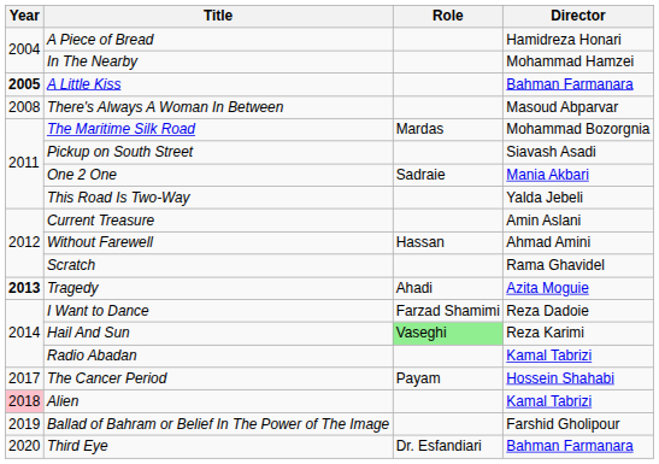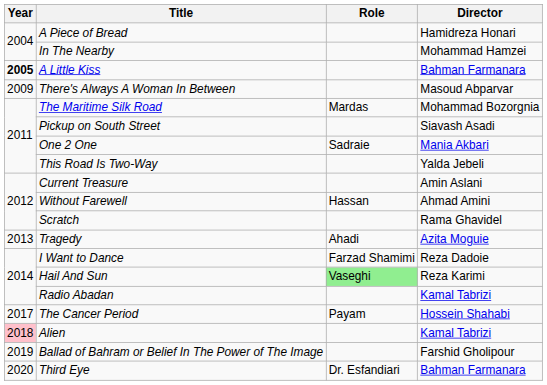 <table class="wikitable sortable">
 <tr>
 <th>Year</th>
 <th>Title</th>
 <th>Role</th>
 <th>Director</th>
 </tr>
 <tr>
 <td rowspan="2">2004</td>
 <td><em>A Piece of Bread</em></td>
 <td></td>
 <td>Hamidreza Honari</td>
 </tr>
 <tr>
 <td><em>In The Nearby</em></td>
 <td></td>
 <td>Mohammad Hamzei</td>
 </tr>
 <tr>
 <td><strong>2005</strong></td>
 <td><em><a href='#'>A Little Kiss</a></em></td>
 <td></td>
 <td><a href='#'>Bahman Farmanara</a></td>
 </tr>
 <tr>
-<td>2008</td>
+<td>2009</td>
 <td><em>There's Always A Woman In Between</em></td>
 <td></td>
 <td>Masoud Abparvar</td>
 </tr>
 <tr>
 <td rowspan="4">2011</td>
 <td><a href='#'><em>The Maritime Silk Road</em></a></td>
 <td>Mardas</td>
 <td>Mohammad Bozorgnia</td>
 </tr>
 <tr>
 <td><em>Pickup on South Street</em></td>
 <td></td>
 <td>Siavash Asadi</td>
 </tr>
 <tr>
 <td><em>One 2 One</em></td>
 <td>Sadraie</td>
 <td><a href='#'>Mania Akbari</a></td>
 </tr>
 <tr>
 <td><em>This Road Is Two-Way</em></td>
 <td></td>
 <td>Yalda Jebeli</td>
 </tr>
 <tr>
 <td rowspan="3">2012</td>
 <td><em>Current Treasure</em></td>
 <td></td>
 <td>Amin Aslani</td>
 </tr>
 <tr>
 <td><em>Without Farewell</em></td>
 <td>Hassan</td>
 <td>Ahmad Amini</td>
 </tr>
 <tr>
 <td><em>Scratch</em></td>
 <td></td>
 <td>Rama Ghavidel</td>
 </tr>
 <tr>
-<td><strong>2013</strong></td>
+<td>2013</td>
 <td><em>Tragedy</em></td>
 <td>Ahadi</td>
 <td><a href='#'>Azita Moguie</a></td>
 </tr>
 <tr>
 <td rowspan="3">2014</td>
 <td><em>I Want to Dance</em></td>
 <td>Farzad Shamimi</td>
 <td>Reza Dadoie</td>
 </tr>
 <tr>
 <td><em>Hail And Sun</em></td>
 <td style="background: lightgreen;">Vaseghi</td>
 <td>Reza Karimi</td>
 </tr>
 <tr>
 <td><em>Radio Abadan</em></td>
 <td></td>
 <td><a href='#'>Kamal Tabrizi</a></td>
 </tr>
 <tr>
 <td>2017</td>
 <td><em>The Cancer Period</em></td>
 <td>Payam</td>
 <td><a href='#'>Hossein Shahabi</a></td>
 </tr>
 <tr>
 <td style="background: pink;">2018</td>
 <td><em>Alien</em></td>
 <td></td>
 <td><a href='#'>Kamal Tabrizi</a></td>
 </tr>
 <tr>
 <td>2019</td>
 <td><em>Ballad of Bahram or Belief In The Power of The Image</em></td>
 <td></td>
 <td>Farshid Gholipour</td>
 </tr>
 <tr>
 <td>2020</td>
 <td><em>Third Eye</em></td>
 <td>Dr. Esfandiari</td>
 <td><a href='#'>Bahman Farmanara</a></td>
 </tr>
 </table>
